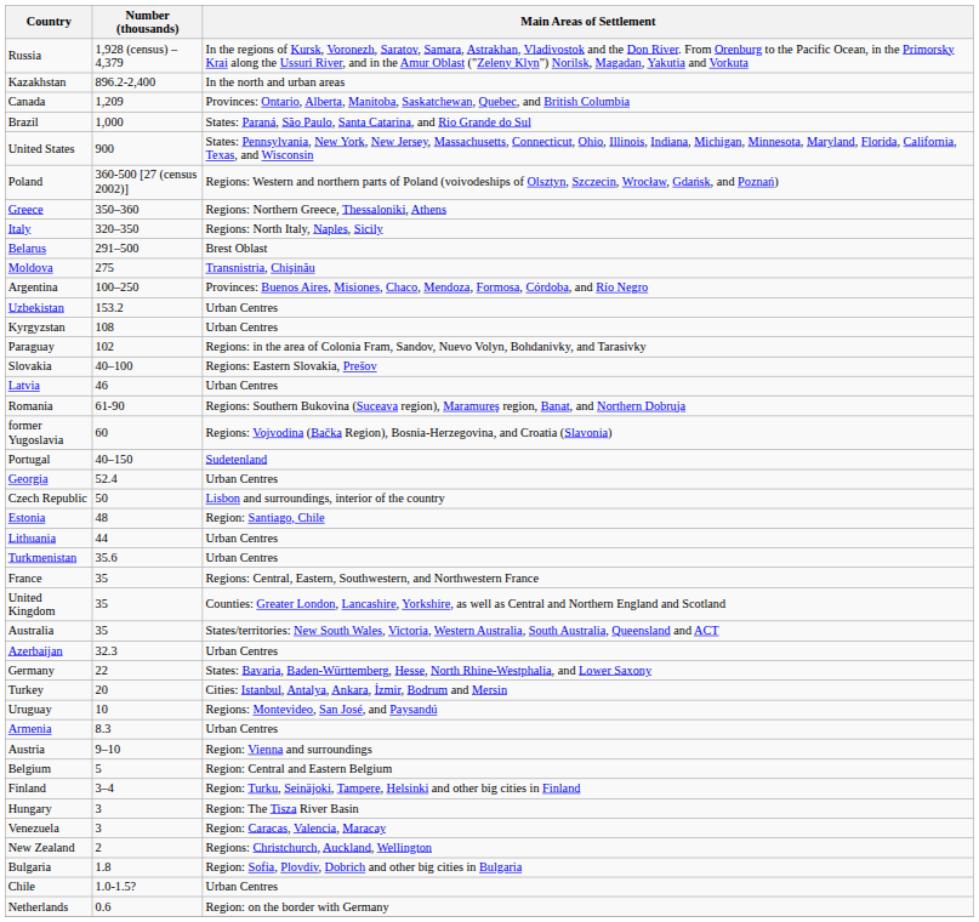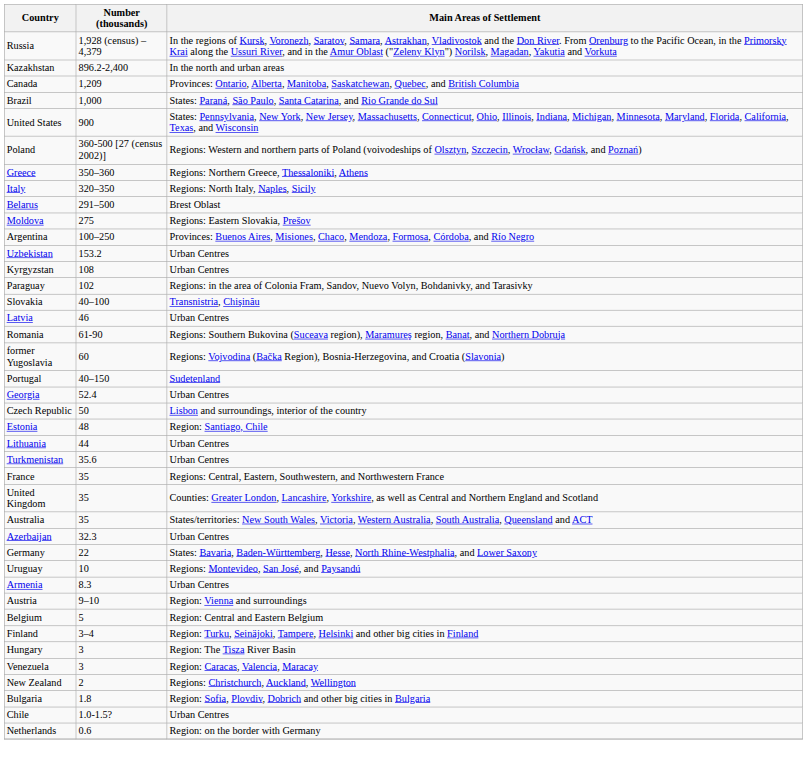 <table class="wikitable sortable">
 <tr>
 <th>Country</th>
 <th>Number (thousands)</th>
 <th>Main Areas of Settlement</th>
 </tr>
 <tr>
 <td>Russia</td>
 <td>1,928 (census) – 4,379</td>
 <td>In the regions of <a href='#'>Kursk</a>, <a href='#'>Voronezh</a>, <a href='#'>Saratov</a>, <a href='#'>Samara</a>, <a href='#'>Astrakhan</a>, <a href='#'>Vladivostok</a> and the <a href='#'>Don River</a>. From <a href='#'>Orenburg</a> to the Pacific Ocean, in the <a href='#'>Primorsky Krai</a> along the <a href='#'>Ussuri River</a>, and in the <a href='#'>Amur Oblast</a> ("<a href='#'>Zeleny Klyn</a>") <a href='#'>Norilsk</a>, <a href='#'>Magadan</a>, <a href='#'>Yakutia</a> and <a href='#'>Vorkuta</a></td>
 </tr>
 <tr>
 <td>Kazakhstan</td>
 <td>896.2-2,400</td>
 <td>In the north and urban areas</td>
 </tr>
 <tr>
 <td>Canada</td>
 <td>1,209</td>
 <td>Provinces: <a href='#'>Ontario</a>, <a href='#'>Alberta</a>, <a href='#'>Manitoba</a>, <a href='#'>Saskatchewan</a>, <a href='#'>Quebec</a>, and <a href='#'>British Columbia</a></td>
 </tr>
 <tr>
 <td>Brazil</td>
 <td>1,000</td>
 <td>States: <a href='#'>Paraná</a>, <a href='#'>São Paulo</a>, <a href='#'>Santa Catarina</a>, and <a href='#'>Rio Grande do Sul</a></td>
 </tr>
 <tr>
 <td>United States</td>
 <td>900</td>
 <td>States: <a href='#'>Pennsylvania</a>, <a href='#'>New York</a>, <a href='#'>New Jersey</a>, <a href='#'>Massachusetts</a>, <a href='#'>Connecticut</a>, <a href='#'>Ohio</a>, <a href='#'>Illinois</a>, <a href='#'>Indiana</a>, <a href='#'>Michigan</a>, <a href='#'>Minnesota</a>, <a href='#'>Maryland</a>, <a href='#'>Florida</a>, <a href='#'>California</a>, <a href='#'>Texas</a>, and <a href='#'>Wisconsin</a></td>
 </tr>
 <tr>
 <td>Poland</td>
 <td>360-500 [27 (census 2002)]</td>
 <td>Regions: Western and northern parts of Poland (voivodeships of <a href='#'>Olsztyn</a>, <a href='#'>Szczecin</a>, <a href='#'>Wrocław</a>, <a href='#'>Gdańsk</a>, and <a href='#'>Poznań</a>)</td>
 </tr>
 <tr>
 <td><a href='#'>Greece</a></td>
 <td>350–360</td>
 <td>Regions: Northern Greece, <a href='#'>Thessaloniki</a>, <a href='#'>Athens</a></td>
 </tr>
 <tr>
 <td><a href='#'>Italy</a></td>
 <td>320–350</td>
 <td>Regions: North Italy, <a href='#'>Naples</a>, <a href='#'>Sicily</a></td>
 </tr>
 <tr>
 <td><a href='#'>Belarus</a></td>
 <td>291–500</td>
 <td>Brest Oblast</td>
 </tr>
 <tr>
 <td><a href='#'>Moldova</a></td>
 <td>275</td>
-<td><a href='#'>Transnistria</a>, <a href='#'>Chişinău</a></td>
+<td>Regions: Eastern Slovakia, <a href='#'>Prešov</a></td>
 </tr>
 <tr>
 <td>Argentina</td>
 <td>100–250</td>
 <td>Provinces: <a href='#'>Buenos Aires</a>, <a href='#'>Misiones</a>, <a href='#'>Chaco</a>, <a href='#'>Mendoza</a>, <a href='#'>Formosa</a>, <a href='#'>Córdoba</a>, and <a href='#'>Río Negro</a></td>
 </tr>
 <tr>
 <td><a href='#'>Uzbekistan</a></td>
 <td>153.2</td>
 <td>Urban Centres</td>
 </tr>
 <tr>
 <td>Kyrgyzstan</td>
 <td>108</td>
 <td>Urban Centres</td>
 </tr>
 <tr>
 <td>Paraguay</td>
 <td>102</td>
 <td>Regions: in the area of Colonia Fram, Sandov, Nuevo Volyn, Bohdanivky, and Tarasivky</td>
 </tr>
 <tr>
 <td>Slovakia</td>
 <td>40–100</td>
-<td>Regions: Eastern Slovakia, <a href='#'>Prešov</a></td>
+<td><a href='#'>Transnistria</a>, <a href='#'>Chişinău</a></td>
 </tr>
 <tr>
 <td><a href='#'>Latvia</a></td>
 <td>46</td>
 <td>Urban Centres</td>
 </tr>
 <tr>
 <td>Romania</td>
 <td>61-90</td>
 <td>Regions: Southern Bukovina (<a href='#'>Suceava</a> region), <a href='#'>Maramureş</a> region, <a href='#'>Banat</a>, and <a href='#'>Northern Dobruja</a></td>
 </tr>
 <tr>
 <td>former Yugoslavia</td>
 <td>60</td>
 <td>Regions: <a href='#'>Vojvodina</a> (<a href='#'>Bačka</a> Region), Bosnia-Herzegovina, and Croatia (<a href='#'>Slavonia</a>)</td>
 </tr>
 <tr>
 <td>Portugal</td>
 <td>40–150</td>
 <td><a href='#'>Sudetenland</a></td>
 </tr>
 <tr>
 <td><a href='#'>Georgia</a></td>
 <td>52.4</td>
 <td>Urban Centres</td>
 </tr>
 <tr>
 <td>Czech Republic</td>
 <td>50</td>
 <td><a href='#'>Lisbon</a> and surroundings, interior of the country</td>
 </tr>
 <tr>
 <td><a href='#'>Estonia</a></td>
 <td>48</td>
 <td>Region: <a href='#'>Santiago, Chile</a></td>
 </tr>
 <tr>
 <td><a href='#'>Lithuania</a></td>
 <td>44</td>
 <td>Urban Centres</td>
 </tr>
 <tr>
 <td><a href='#'>Turkmenistan</a></td>
 <td>35.6</td>
 <td>Urban Centres</td>
 </tr>
 <tr>
 <td>France</td>
 <td>35</td>
 <td>Regions: Central, Eastern, Southwestern, and Northwestern France</td>
 </tr>
 <tr>
 <td>United Kingdom</td>
 <td>35</td>
 <td>Counties: <a href='#'>Greater London</a>, <a href='#'>Lancashire</a>, <a href='#'>Yorkshire</a>, as well as Central and Northern England and Scotland</td>
 </tr>
 <tr>
 <td>Australia</td>
 <td>35</td>
 <td>States/territories: <a href='#'>New South Wales</a>, <a href='#'>Victoria</a>, <a href='#'>Western Australia</a>, <a href='#'>South Australia</a>, <a href='#'>Queensland</a> and <a href='#'>ACT</a></td>
 </tr>
 <tr>
 <td><a href='#'>Azerbaijan</a></td>
 <td>32.3</td>
 <td>Urban Centres</td>
 </tr>
 <tr>
 <td>Germany</td>
 <td>22</td>
 <td>States: <a href='#'>Bavaria</a>, <a href='#'>Baden-Württemberg</a>, <a href='#'>Hesse</a>, <a href='#'>North Rhine-Westphalia</a>, and <a href='#'>Lower Saxony</a></td>
 </tr>
 <tr>
-<td>Turkey</td>
-<td>20</td>
-<td>Cities: <a href='#'>Istanbul</a>, <a href='#'>Antalya</a>, <a href='#'>Ankara</a>, <a href='#'>İzmir</a>, <a href='#'>Bodrum</a> and <a href='#'>Mersin</a></td>
-</tr>
-<tr>
 <td>Uruguay</td>
 <td>10</td>
 <td>Regions: <a href='#'>Montevideo</a>, <a href='#'>San José</a>, and <a href='#'>Paysandú</a></td>
 </tr>
 <tr>
 <td><a href='#'>Armenia</a></td>
 <td>8.3</td>
 <td>Urban Centres</td>
 </tr>
 <tr>
 <td>Austria</td>
 <td>9–10</td>
 <td>Region: <a href='#'>Vienna</a> and surroundings</td>
 </tr>
 <tr>
 <td>Belgium</td>
 <td>5</td>
 <td>Region: Central and Eastern Belgium</td>
 </tr>
 <tr>
 <td>Finland</td>
 <td>3–4</td>
 <td>Region: <a href='#'>Turku</a>, <a href='#'>Seinäjoki</a>, <a href='#'>Tampere</a>, <a href='#'>Helsinki</a> and other big cities in <a href='#'>Finland</a></td>
 </tr>
 <tr>
 <td>Hungary</td>
 <td>3</td>
 <td>Region: The <a href='#'>Tisza</a> River Basin</td>
 </tr>
 <tr>
 <td>Venezuela</td>
 <td>3</td>
 <td>Region: <a href='#'>Caracas</a>, <a href='#'>Valencia</a>, <a href='#'>Maracay</a></td>
 </tr>
 <tr>
 <td>New Zealand</td>
 <td>2</td>
 <td>Regions: <a href='#'>Christchurch</a>, <a href='#'>Auckland</a>, <a href='#'>Wellington</a></td>
 </tr>
 <tr>
 <td>Bulgaria</td>
 <td>1.8</td>
 <td>Region: <a href='#'>Sofia</a>, <a href='#'>Plovdiv</a>, <a href='#'>Dobrich</a> and other big cities in <a href='#'>Bulgaria</a></td>
 </tr>
 <tr>
 <td>Chile</td>
 <td>1.0-1.5? </td>
 <td>Urban Centres</td>
 </tr>
 <tr>
 <td>Netherlands</td>
 <td>0.6</td>
 <td>Region: on the border with Germany</td>
 </tr>
 <tr>
 </tr>
 </table>
